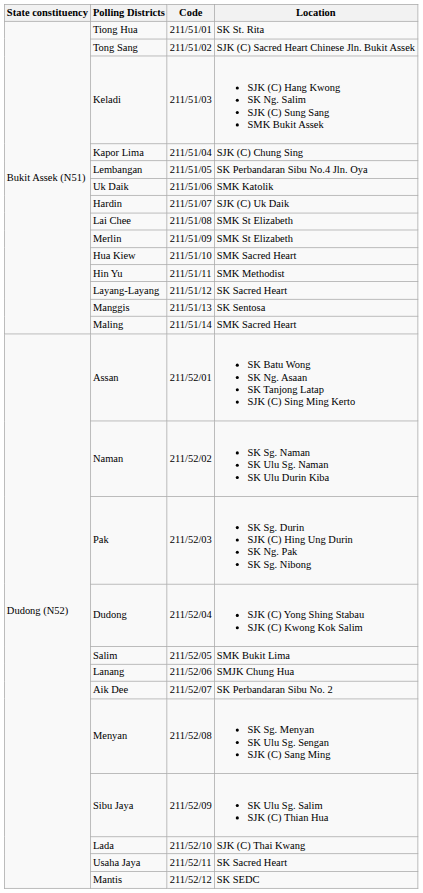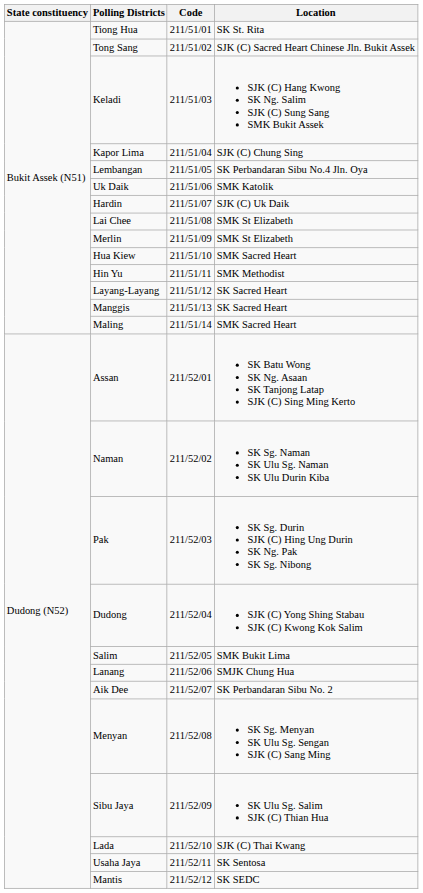 <table class="wikitable sortable mw-collapsible" style="white-space:nowrap;font-size:85%">
 <tr>
 <th>State constituency</th>
 <th>Polling Districts</th>
 <th>Code</th>
 <th>Location</th>
 </tr>
 <tr>
 <td rowspan="14">Bukit Assek (N51)</td>
 <td>Tiong Hua</td>
 <td>211/51/01</td>
 <td>SK St. Rita</td>
 </tr>
 <tr>
 <td>Tong Sang</td>
 <td>211/51/02</td>
 <td>SJK (C) Sacred Heart Chinese Jln. Bukit Assek</td>
 </tr>
 <tr>
 <td>Keladi</td>
 <td>211/51/03</td>
 <td><br><ul><li>SJK (C) Hang Kwong</li><li>SK Ng. Salim</li><li>SJK (C) Sung Sang</li><li>SMK Bukit Assek</li></ul></td>
 </tr>
 <tr>
 <td>Kapor Lima</td>
 <td>211/51/04</td>
 <td>SJK (C) Chung Sing</td>
 </tr>
 <tr>
 <td>Lembangan</td>
 <td>211/51/05</td>
 <td>SK Perbandaran Sibu No.4 Jln. Oya</td>
 </tr>
 <tr>
 <td>Uk Daik</td>
 <td>211/51/06</td>
 <td>SMK Katolik</td>
 </tr>
 <tr>
 <td>Hardin</td>
 <td>211/51/07</td>
 <td>SJK (C) Uk Daik</td>
 </tr>
 <tr>
 <td>Lai Chee</td>
 <td>211/51/08</td>
 <td>SMK St Elizabeth</td>
 </tr>
 <tr>
 <td>Merlin</td>
 <td>211/51/09</td>
 <td>SMK St Elizabeth</td>
 </tr>
 <tr>
 <td>Hua Kiew</td>
 <td>211/51/10</td>
 <td>SMK Sacred Heart</td>
 </tr>
 <tr>
 <td>Hin Yu</td>
 <td>211/51/11</td>
 <td>SMK Methodist</td>
 </tr>
 <tr>
 <td>Layang-Layang</td>
 <td>211/51/12</td>
 <td>SK Sacred Heart</td>
 </tr>
 <tr>
 <td>Manggis</td>
 <td>211/51/13</td>
-<td>SK Sentosa</td>
+<td>SK Sacred Heart</td>
 </tr>
 <tr>
 <td>Maling</td>
 <td>211/51/14</td>
 <td>SMK Sacred Heart</td>
 </tr>
 <tr>
 <td rowspan="12">Dudong (N52)</td>
 <td>Assan</td>
 <td>211/52/01</td>
 <td><br><ul><li>SK Batu Wong</li><li>SK Ng. Asaan</li><li>SK Tanjong Latap</li><li>SJK (C) Sing Ming Kerto</li></ul></td>
 </tr>
 <tr>
 <td>Naman</td>
 <td>211/52/02</td>
 <td><br><ul><li>SK Sg. Naman</li><li>SK Ulu Sg. Naman</li><li>SK Ulu Durin Kiba</li></ul></td>
 </tr>
 <tr>
 <td>Pak</td>
 <td>211/52/03</td>
 <td><br><ul><li>SK Sg. Durin</li><li>SJK (C) Hing Ung Durin</li><li>SK Ng. Pak</li><li>SK Sg. Nibong</li></ul></td>
 </tr>
 <tr>
 <td>Dudong</td>
 <td>211/52/04</td>
 <td><br><ul><li>SJK (C) Yong Shing Stabau</li><li>SJK (C) Kwong Kok Salim</li></ul></td>
 </tr>
 <tr>
 <td>Salim</td>
 <td>211/52/05</td>
 <td>SMK Bukit Lima</td>
 </tr>
 <tr>
 <td>Lanang</td>
 <td>211/52/06</td>
 <td>SMJK Chung Hua</td>
 </tr>
 <tr>
 <td>Aik Dee</td>
 <td>211/52/07</td>
 <td>SK Perbandaran Sibu No. 2</td>
 </tr>
 <tr>
 <td>Menyan</td>
 <td>211/52/08</td>
 <td><br><ul><li>SK Sg. Menyan</li><li>SK Ulu Sg. Sengan</li><li>SJK (C) Sang Ming</li></ul></td>
 </tr>
 <tr>
 <td>Sibu Jaya</td>
 <td>211/52/09</td>
 <td><br><ul><li>SK Ulu Sg. Salim</li><li>SJK (C) Thian Hua</li></ul></td>
 </tr>
 <tr>
 <td>Lada</td>
 <td>211/52/10</td>
 <td>SJK (C) Thai Kwang</td>
 </tr>
 <tr>
 <td>Usaha Jaya</td>
 <td>211/52/11</td>
-<td>SK Sacred Heart</td>
+<td>SK Sentosa</td>
 </tr>
 <tr>
 <td>Mantis</td>
 <td>211/52/12</td>
 <td>SK SEDC</td>
 </tr>
 </table>
